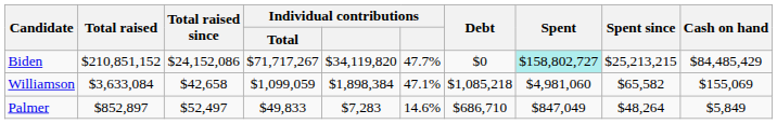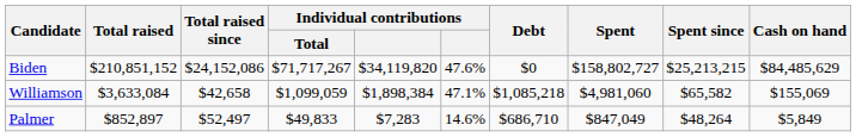 <table class="wikitable sortable" style="text-align:center;">
 <tr>
 <th scope="col" rowspan=2>Candidate</th>
 <th scope="col" data-sort-type=currency rowspan=2>Total raised</th>
 <th scope="col" data-sort-type=currency rowspan=2>Total raised<br>since </th>
 <th scope="col" colspan=3>Individual contributions</th>
 <th scope="col" data-sort-type=currency rowspan=2>Debt</th>
 <th scope="col" data-sort-type=currency rowspan=2>Spent</th>
 <th scope="col" data-sort-type=currency rowspan=2>Spent since<br></th>
 <th scope="col" data-sort-type=currency rowspan=2>Cash on hand</th>
 </tr>
 <tr>
 <th scope="col" data-sort-type=currency>Total</th>
 <th scope="col" data-sort-type=currency></th>
 <th scope="col" data-sort-type=number></th>
 </tr>
 <tr>
 <td style="text-align: left;"><a href='#'>Biden</a></td>
 <td>$210,851,152</td>
 <td>$24,152,086</td>
 <td>$71,717,267</td>
 <td>$34,119,820</td>
-<td>47.7%</td>
+<td>47.6%</td>
 <td>$0</td>
-<td style="background: paleturquoise;">$158,802,727</td>
+<td>$158,802,727</td>
 <td>$25,213,215</td>
-<td>$84,485,429</td>
+<td>$84,485,629</td>
 </tr>
 <tr>
 <td style="text-align: left;"><a href='#'>Williamson</a></td>
 <td>$3,633,084</td>
 <td>$42,658</td>
 <td>$1,099,059</td>
 <td>$1,898,384</td>
 <td>47.1%</td>
 <td>$1,085,218</td>
 <td>$4,981,060</td>
 <td>$65,582</td>
 <td>$155,069</td>
 </tr>
 <tr>
 <td style="text-align: left;"><a href='#'>Palmer</a></td>
 <td>$852,897</td>
 <td>$52,497</td>
 <td>$49,833</td>
 <td>$7,283</td>
 <td>14.6%</td>
 <td>$686,710</td>
 <td>$847,049</td>
 <td>$48,264</td>
 <td>$5,849</td>
 </tr>
 </table>
